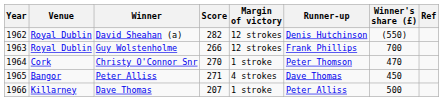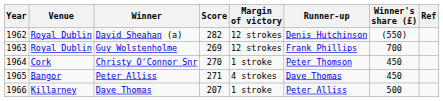 <table class="wikitable">
 <tr>
 <th>Year</th>
 <th>Venue</th>
 <th>Winner</th>
 <th>Score</th>
 <th>Margin<br>of victory</th>
 <th>Runner-up</th>
 <th>Winner's<br>share (£)</th>
 <th>Ref</th>
 </tr>
 <tr>
 <td>1962</td>
 <td><a href='#'>Royal Dublin</a></td>
 <td> <a href='#'>David Sheahan</a> (a)</td>
 <td align=center>282</td>
 <td>12 strokes</td>
 <td> <a href='#'>Denis Hutchinson</a></td>
 <td align=center>(550)</td>
 <td></td>
 </tr>
 <tr>
 <td>1963</td>
 <td><a href='#'>Royal Dublin</a></td>
 <td> <a href='#'>Guy Wolstenholme</a></td>
-<td align=center>266</td>
+<td align=center>269</td>
 <td>12 strokes</td>
 <td> <a href='#'>Frank Phillips</a></td>
 <td align=center>700</td>
 <td></td>
 </tr>
 <tr>
 <td>1964</td>
 <td><a href='#'>Cork</a></td>
 <td> <a href='#'>Christy O'Connor Snr</a></td>
 <td align=center>270</td>
 <td>1 stroke</td>
 <td> <a href='#'>Peter Thomson</a></td>
-<td align=center>470</td>
+<td align=center>450</td>
 <td></td>
 </tr>
 <tr>
 <td>1965</td>
 <td><a href='#'>Bangor</a></td>
 <td> <a href='#'>Peter Alliss</a></td>
 <td align=center>271</td>
 <td>4 strokes</td>
 <td> <a href='#'>Dave Thomas</a></td>
 <td align=center>450</td>
 <td></td>
 </tr>
 <tr>
 <td>1966</td>
 <td><a href='#'>Killarney</a></td>
 <td> <a href='#'>Dave Thomas</a></td>
 <td align=center>207</td>
 <td>1 stroke</td>
 <td> <a href='#'>Peter Alliss</a></td>
 <td align=center>500</td>
 <td></td>
 </tr>
 </table>
